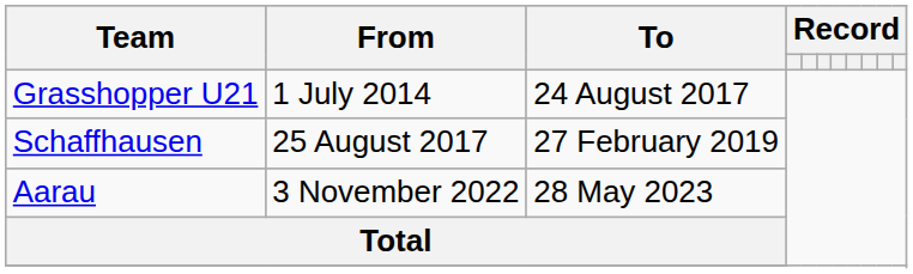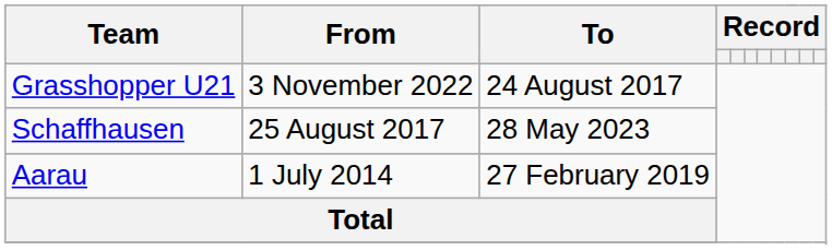 <table class="wikitable" style="text-align: left">
 <tr>
 <th rowspan=2>Team</th>
 <th rowspan=2>From</th>
 <th rowspan=2>To</th>
 <th colspan=8>Record</th>
 </tr>
 <tr>
 <th></th>
 <th></th>
 <th></th>
 <th></th>
 <th></th>
 <th></th>
 <th></th>
 <th></th>
 </tr>
 <tr>
 <td><a href='#'>Grasshopper U21</a></td>
-<td>1 July 2014</td>
+<td>3 November 2022</td>
 <td>24 August 2017<br></td>
 </tr>
 <tr>
 <td><a href='#'>Schaffhausen</a></td>
 <td>25 August 2017</td>
-<td>27 February 2019<br></td>
+<td>28 May 2023<br></td>
 </tr>
 <tr>
 <td><a href='#'>Aarau</a></td>
-<td>3 November 2022</td>
-<td>28 May 2023<br></td>
+<td>1 July 2014</td>
+<td>27 February 2019<br></td>
 </tr>
 <tr>
 <th colspan=3>Total<br></th>
 </tr>
 <tr>
 </tr>
 </table>
